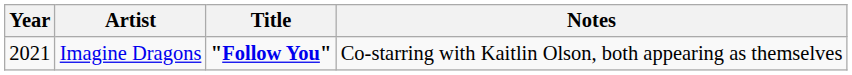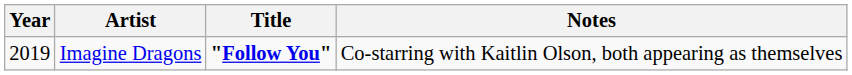 <table class="wikitable sortable">
 <tr>
 <th>Year</th>
 <th>Artist</th>
 <th>Title</th>
 <th>Notes</th>
 </tr>
 <tr>
-<td>2021</td>
+<td>2019</td>
 <td><a href='#'>Imagine Dragons</a></td>
 <td><strong>"<a href='#'>Follow You</a>"</strong></td>
 <td>Co-starring with Kaitlin Olson, both appearing as themselves</td>
 </tr>
 </table>
